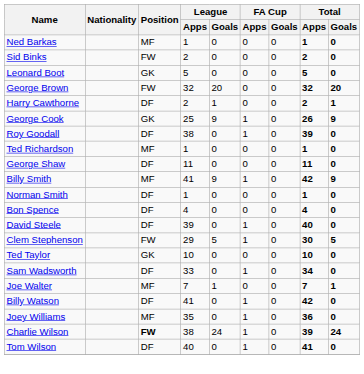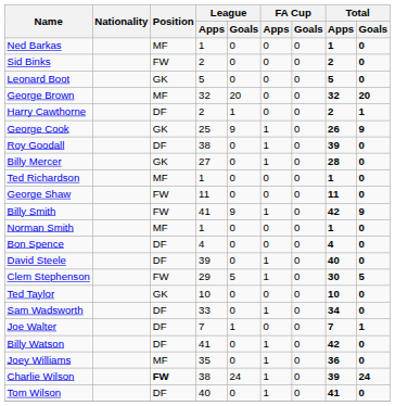 <table class="wikitable sortable">
 <tr>
 <th scope=col rowspan=2>Name</th>
 <th scope=col rowspan=2>Nationality</th>
 <th scope=col rowspan=2>Position</th>
 <th colspan=2>League</th>
 <th colspan=2>FA Cup</th>
 <th colspan=2>Total</th>
 </tr>
 <tr>
 <th>Apps</th>
 <th>Goals</th>
 <th>Apps</th>
 <th>Goals</th>
 <th>Apps</th>
 <th>Goals</th>
 </tr>
 <tr>
 <td><a href='#'>Ned Barkas</a></td>
 <td></td>
 <td>MF</td>
 <td>1</td>
 <td>0</td>
 <td>0</td>
 <td>0</td>
 <td><strong>1</strong></td>
 <td><strong>0</strong></td>
 </tr>
 <tr>
 <td><a href='#'>Sid Binks</a></td>
 <td></td>
 <td>FW</td>
 <td>2</td>
 <td>0</td>
 <td>0</td>
 <td>0</td>
 <td><strong>2</strong></td>
 <td><strong>0</strong></td>
 </tr>
 <tr>
 <td><a href='#'>Leonard Boot</a></td>
 <td></td>
 <td>GK</td>
 <td>5</td>
 <td>0</td>
 <td>0</td>
 <td>0</td>
 <td><strong>5</strong></td>
 <td><strong>0</strong></td>
 </tr>
 <tr>
 <td><a href='#'>George Brown</a></td>
 <td></td>
-<td>FW</td>
+<td>MF</td>
 <td>32</td>
 <td>20</td>
 <td>0</td>
 <td>0</td>
 <td><strong>32</strong></td>
 <td><strong>20</strong></td>
 </tr>
 <tr>
 <td><a href='#'>Harry Cawthorne</a></td>
 <td></td>
 <td>DF</td>
 <td>2</td>
 <td>1</td>
 <td>0</td>
 <td>0</td>
 <td><strong>2</strong></td>
 <td><strong>1</strong></td>
 </tr>
 <tr>
 <td><a href='#'>George Cook</a></td>
 <td></td>
 <td>GK</td>
 <td>25</td>
 <td>9</td>
 <td>1</td>
 <td>0</td>
 <td><strong>26</strong></td>
 <td><strong>9</strong></td>
 </tr>
 <tr>
 <td><a href='#'>Roy Goodall</a></td>
 <td></td>
 <td>DF</td>
 <td>38</td>
 <td>0</td>
 <td>1</td>
 <td>0</td>
 <td><strong>39</strong></td>
 <td><strong>0</strong></td>
 </tr>
 <tr>
+<td><a href='#'>Billy Mercer</a></td>
+<td></td>
+<td>GK</td>
+<td>27</td>
+<td>0</td>
+<td>1</td>
+<td>0</td>
+<td><strong>28</strong></td>
+<td><strong>0</strong></td>
+</tr>
+<tr>
 <td><a href='#'>Ted Richardson</a></td>
 <td></td>
 <td>MF</td>
 <td>1</td>
 <td>0</td>
 <td>0</td>
 <td>0</td>
 <td><strong>1</strong></td>
 <td><strong>0</strong></td>
 </tr>
 <tr>
 <td><a href='#'>George Shaw</a></td>
 <td></td>
-<td>DF</td>
+<td>FW</td>
 <td>11</td>
 <td>0</td>
 <td>0</td>
 <td>0</td>
 <td><strong>11</strong></td>
 <td><strong>0</strong></td>
 </tr>
 <tr>
 <td><a href='#'>Billy Smith</a></td>
 <td></td>
-<td>MF</td>
+<td>FW</td>
 <td>41</td>
 <td>9</td>
 <td>1</td>
 <td>0</td>
 <td><strong>42</strong></td>
 <td><strong>9</strong></td>
 </tr>
 <tr>
 <td><a href='#'>Norman Smith</a></td>
 <td></td>
-<td>DF</td>
+<td>MF</td>
 <td>1</td>
 <td>0</td>
 <td>0</td>
 <td>0</td>
 <td><strong>1</strong></td>
 <td><strong>0</strong></td>
 </tr>
 <tr>
 <td><a href='#'>Bon Spence</a></td>
 <td></td>
 <td>DF</td>
 <td>4</td>
 <td>0</td>
 <td>0</td>
 <td>0</td>
 <td><strong>4</strong></td>
 <td><strong>0</strong></td>
 </tr>
 <tr>
 <td><a href='#'>David Steele</a></td>
 <td></td>
 <td>DF</td>
 <td>39</td>
 <td>0</td>
 <td>1</td>
 <td>0</td>
 <td><strong>40</strong></td>
 <td><strong>0</strong></td>
 </tr>
 <tr>
 <td><a href='#'>Clem Stephenson</a></td>
 <td></td>
 <td>FW</td>
 <td>29</td>
 <td>5</td>
 <td>1</td>
 <td>0</td>
 <td><strong>30</strong></td>
 <td><strong>5</strong></td>
 </tr>
 <tr>
 <td><a href='#'>Ted Taylor</a></td>
 <td></td>
 <td>GK</td>
 <td>10</td>
 <td>0</td>
 <td>0</td>
 <td>0</td>
 <td><strong>10</strong></td>
 <td><strong>0</strong></td>
 </tr>
 <tr>
 <td><a href='#'>Sam Wadsworth</a></td>
 <td></td>
 <td>DF</td>
 <td>33</td>
 <td>0</td>
 <td>1</td>
 <td>0</td>
 <td><strong>34</strong></td>
 <td><strong>0</strong></td>
 </tr>
 <tr>
 <td><a href='#'>Joe Walter</a></td>
 <td></td>
-<td>MF</td>
+<td>DF</td>
 <td>7</td>
 <td>1</td>
 <td>0</td>
 <td>0</td>
 <td><strong>7</strong></td>
 <td><strong>1</strong></td>
 </tr>
 <tr>
 <td><a href='#'>Billy Watson</a></td>
 <td></td>
 <td>DF</td>
 <td>41</td>
 <td>0</td>
 <td>1</td>
 <td>0</td>
 <td><strong>42</strong></td>
 <td><strong>0</strong></td>
 </tr>
 <tr>
 <td><a href='#'>Joey Williams</a></td>
 <td></td>
 <td>MF</td>
 <td>35</td>
 <td>0</td>
 <td>1</td>
 <td>0</td>
 <td><strong>36</strong></td>
 <td><strong>0</strong></td>
 </tr>
 <tr>
 <td><a href='#'>Charlie Wilson</a></td>
 <td></td>
 <td><strong>FW</strong></td>
 <td>38</td>
 <td>24</td>
 <td>1</td>
 <td>0</td>
 <td><strong>39</strong></td>
 <td><strong>24</strong></td>
 </tr>
 <tr>
 <td><a href='#'>Tom Wilson</a></td>
 <td></td>
 <td>DF</td>
 <td>40</td>
 <td>0</td>
 <td>1</td>
 <td>0</td>
 <td><strong>41</strong></td>
 <td><strong>0</strong></td>
 </tr>
 <tr>
 </tr>
 </table>
